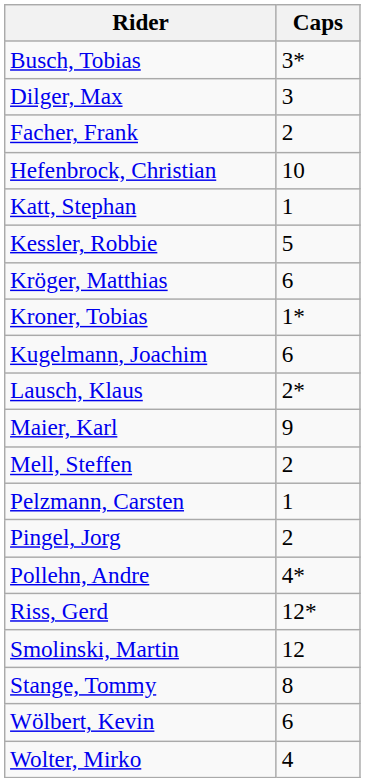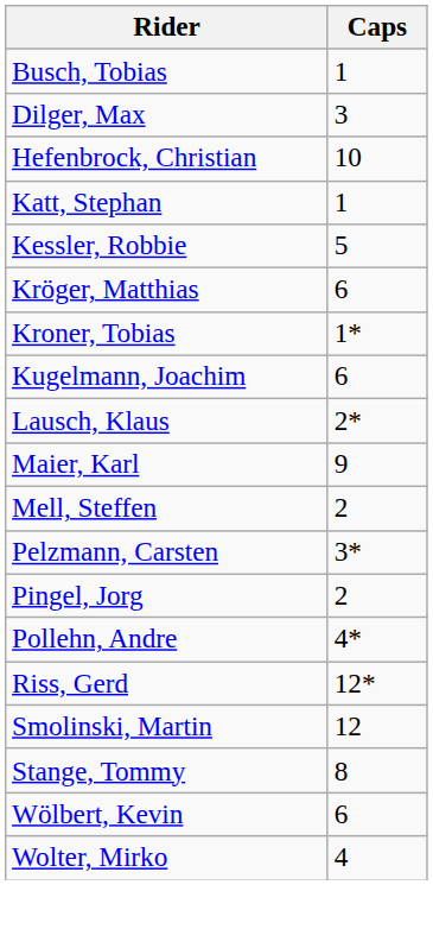 <table class="sortable wikitable">
 <tr>
 <th width="180">Rider</th>
 <th width="50">Caps</th>
 </tr>
 <tr>
 <td><a href='#'>Busch, Tobias</a></td>
-<td>3*</td>
+<td>1</td>
 </tr>
 <tr>
 <td><a href='#'>Dilger, Max</a></td>
 <td>3</td>
-</tr>
-<tr>
-<td><a href='#'>Facher, Frank</a></td>
-<td>2</td>
 </tr>
 <tr>
 <td><a href='#'>Hefenbrock, Christian</a></td>
 <td>10</td>
 </tr>
 <tr>
 <td><a href='#'>Katt, Stephan</a></td>
 <td>1</td>
 </tr>
 <tr>
 <td><a href='#'>Kessler, Robbie</a></td>
 <td>5</td>
 </tr>
 <tr>
 <td><a href='#'>Kröger, Matthias</a></td>
 <td>6</td>
 </tr>
 <tr>
 <td><a href='#'>Kroner, Tobias</a></td>
 <td>1*</td>
 </tr>
 <tr>
 <td><a href='#'>Kugelmann, Joachim</a></td>
 <td>6</td>
 </tr>
 <tr>
 <td><a href='#'>Lausch, Klaus</a></td>
 <td>2*</td>
 </tr>
 <tr>
 <td><a href='#'>Maier, Karl</a></td>
 <td>9</td>
 </tr>
 <tr>
 <td><a href='#'>Mell, Steffen</a></td>
 <td>2</td>
 </tr>
 <tr>
 <td><a href='#'>Pelzmann, Carsten</a></td>
-<td>1</td>
+<td>3*</td>
 </tr>
 <tr>
 <td><a href='#'>Pingel, Jorg</a></td>
 <td>2</td>
 </tr>
 <tr>
 <td><a href='#'>Pollehn, Andre</a></td>
 <td>4*</td>
 </tr>
 <tr>
 <td><a href='#'>Riss, Gerd</a></td>
 <td>12*</td>
 </tr>
 <tr>
 <td><a href='#'>Smolinski, Martin</a></td>
 <td>12</td>
 </tr>
 <tr>
 <td><a href='#'>Stange, Tommy</a></td>
 <td>8</td>
 </tr>
 <tr>
 <td><a href='#'>Wölbert, Kevin</a></td>
 <td>6</td>
 </tr>
 <tr>
 <td><a href='#'>Wolter, Mirko</a></td>
 <td>4</td>
 </tr>
 </table>
